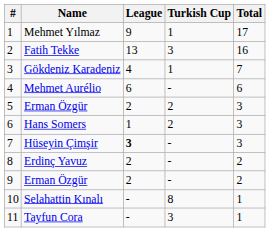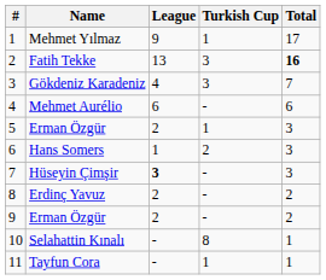 <table class="wikitable">
 <tr>
 <th>#</th>
 <th>Name</th>
 <th>League</th>
 <th>Turkish Cup</th>
 <th>Total</th>
 </tr>
 <tr>
 <td>1</td>
 <td>Mehmet Yılmaz</td>
 <td>9</td>
 <td>1</td>
 <td>17</td>
 </tr>
 <tr>
 <td>2</td>
 <td><a href='#'>Fatih Tekke</a></td>
 <td>13</td>
 <td>3</td>
-<td>16</td>
+<td><strong>16</strong></td>
 </tr>
 <tr>
 <td>3</td>
 <td><a href='#'>Gökdeniz Karadeniz</a></td>
 <td>4</td>
-<td>1</td>
+<td>3</td>
 <td>7</td>
 </tr>
 <tr>
 <td>4</td>
 <td><a href='#'>Mehmet Aurélio</a></td>
 <td>6</td>
 <td>-</td>
 <td>6</td>
 </tr>
 <tr>
 <td>5</td>
 <td><a href='#'>Erman Özgür</a></td>
 <td>2</td>
-<td>2</td>
+<td>1</td>
 <td>3</td>
 </tr>
 <tr>
 <td>6</td>
 <td><a href='#'>Hans Somers</a></td>
 <td>1</td>
 <td>2</td>
 <td>3</td>
 </tr>
 <tr>
 <td>7</td>
 <td><a href='#'>Hüseyin Çimşir</a></td>
 <td><strong>3</strong></td>
 <td>-</td>
 <td>3</td>
 </tr>
 <tr>
 <td>8</td>
 <td><a href='#'>Erdinç Yavuz</a></td>
 <td>2</td>
 <td>-</td>
 <td>2</td>
 </tr>
 <tr>
 <td>9</td>
 <td><a href='#'>Erman Özgür</a></td>
 <td>2</td>
 <td>-</td>
 <td>2</td>
 </tr>
 <tr>
 <td>10</td>
 <td><a href='#'>Selahattin Kınalı</a></td>
 <td>-</td>
 <td>8</td>
 <td>1</td>
 </tr>
 <tr>
 <td>11</td>
 <td><a href='#'>Tayfun Cora</a></td>
 <td>-</td>
-<td>3</td>
+<td>1</td>
 <td>1</td>
 </tr>
 </table>
